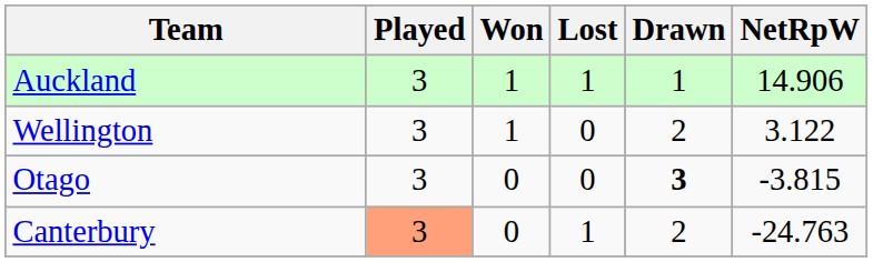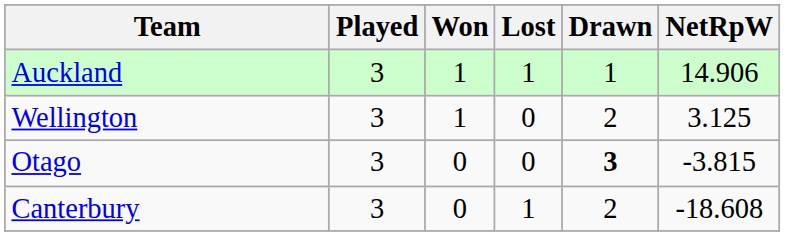 <table class="wikitable" style="text-align:center;">
 <tr>
 <th width=175>Team</th>
 <th style="width:30px;" abbr="Played">Played</th>
 <th style="width:30px;" abbr="Won">Won</th>
 <th style="width:30px;" abbr="Lost">Lost</th>
 <th style="width:30px;" abbr="Drawn">Drawn</th>
 <th style="width:30px;" abbr="NetRpW">NetRpW</th>
 </tr>
 <tr style="background:#cfc">
 <td style="text-align:left;"><a href='#'>Auckland</a></td>
 <td>3</td>
 <td>1</td>
 <td>1</td>
 <td>1</td>
 <td>14.906</td>
 </tr>
 <tr>
 <td style="text-align:left;"><a href='#'>Wellington</a></td>
 <td>3</td>
 <td>1</td>
 <td>0</td>
 <td>2</td>
-<td>3.122</td>
+<td>3.125</td>
 </tr>
 <tr>
 <td style="text-align:left;"><a href='#'>Otago</a></td>
 <td>3</td>
 <td>0</td>
 <td>0</td>
 <td><strong>3</strong></td>
 <td>-3.815</td>
 </tr>
 <tr>
 <td style="text-align:left;"><a href='#'>Canterbury</a></td>
-<td style="background: lightsalmon;">3</td>
+<td>3</td>
 <td>0</td>
 <td>1</td>
 <td>2</td>
-<td>-24.763</td>
+<td>-18.608</td>
 </tr>
 </table>
